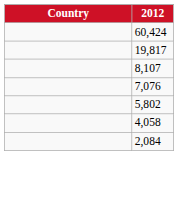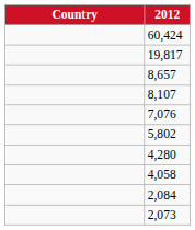 <table class="wikitable">
 <tr>
 </tr>
 <tr style="color:white;">
 <th style="width:170px; background:#ce1126;">Country</th>
 <th style="width:50px; background:#ce1126;">2012</th>
 </tr>
 <tr>
 <td></td>
 <td>60,424</td>
 </tr>
 <tr>
 <td></td>
 <td>19,817</td>
 </tr>
 <tr>
 <td></td>
+<td>8,657</td>
+</tr>
+<tr>
+<td></td>
 <td>8,107</td>
 </tr>
 <tr>
 <td></td>
 <td>7,076</td>
 </tr>
 <tr>
 <td></td>
 <td>5,802</td>
 </tr>
 <tr>
 <td></td>
+<td>4,280</td>
+</tr>
+<tr>
+<td></td>
 <td>4,058</td>
 </tr>
 <tr>
 <td></td>
 <td>2,084</td>
 </tr>
+<tr>
+<td></td>
+<td>2,073</td>
+</tr>
 </table>
